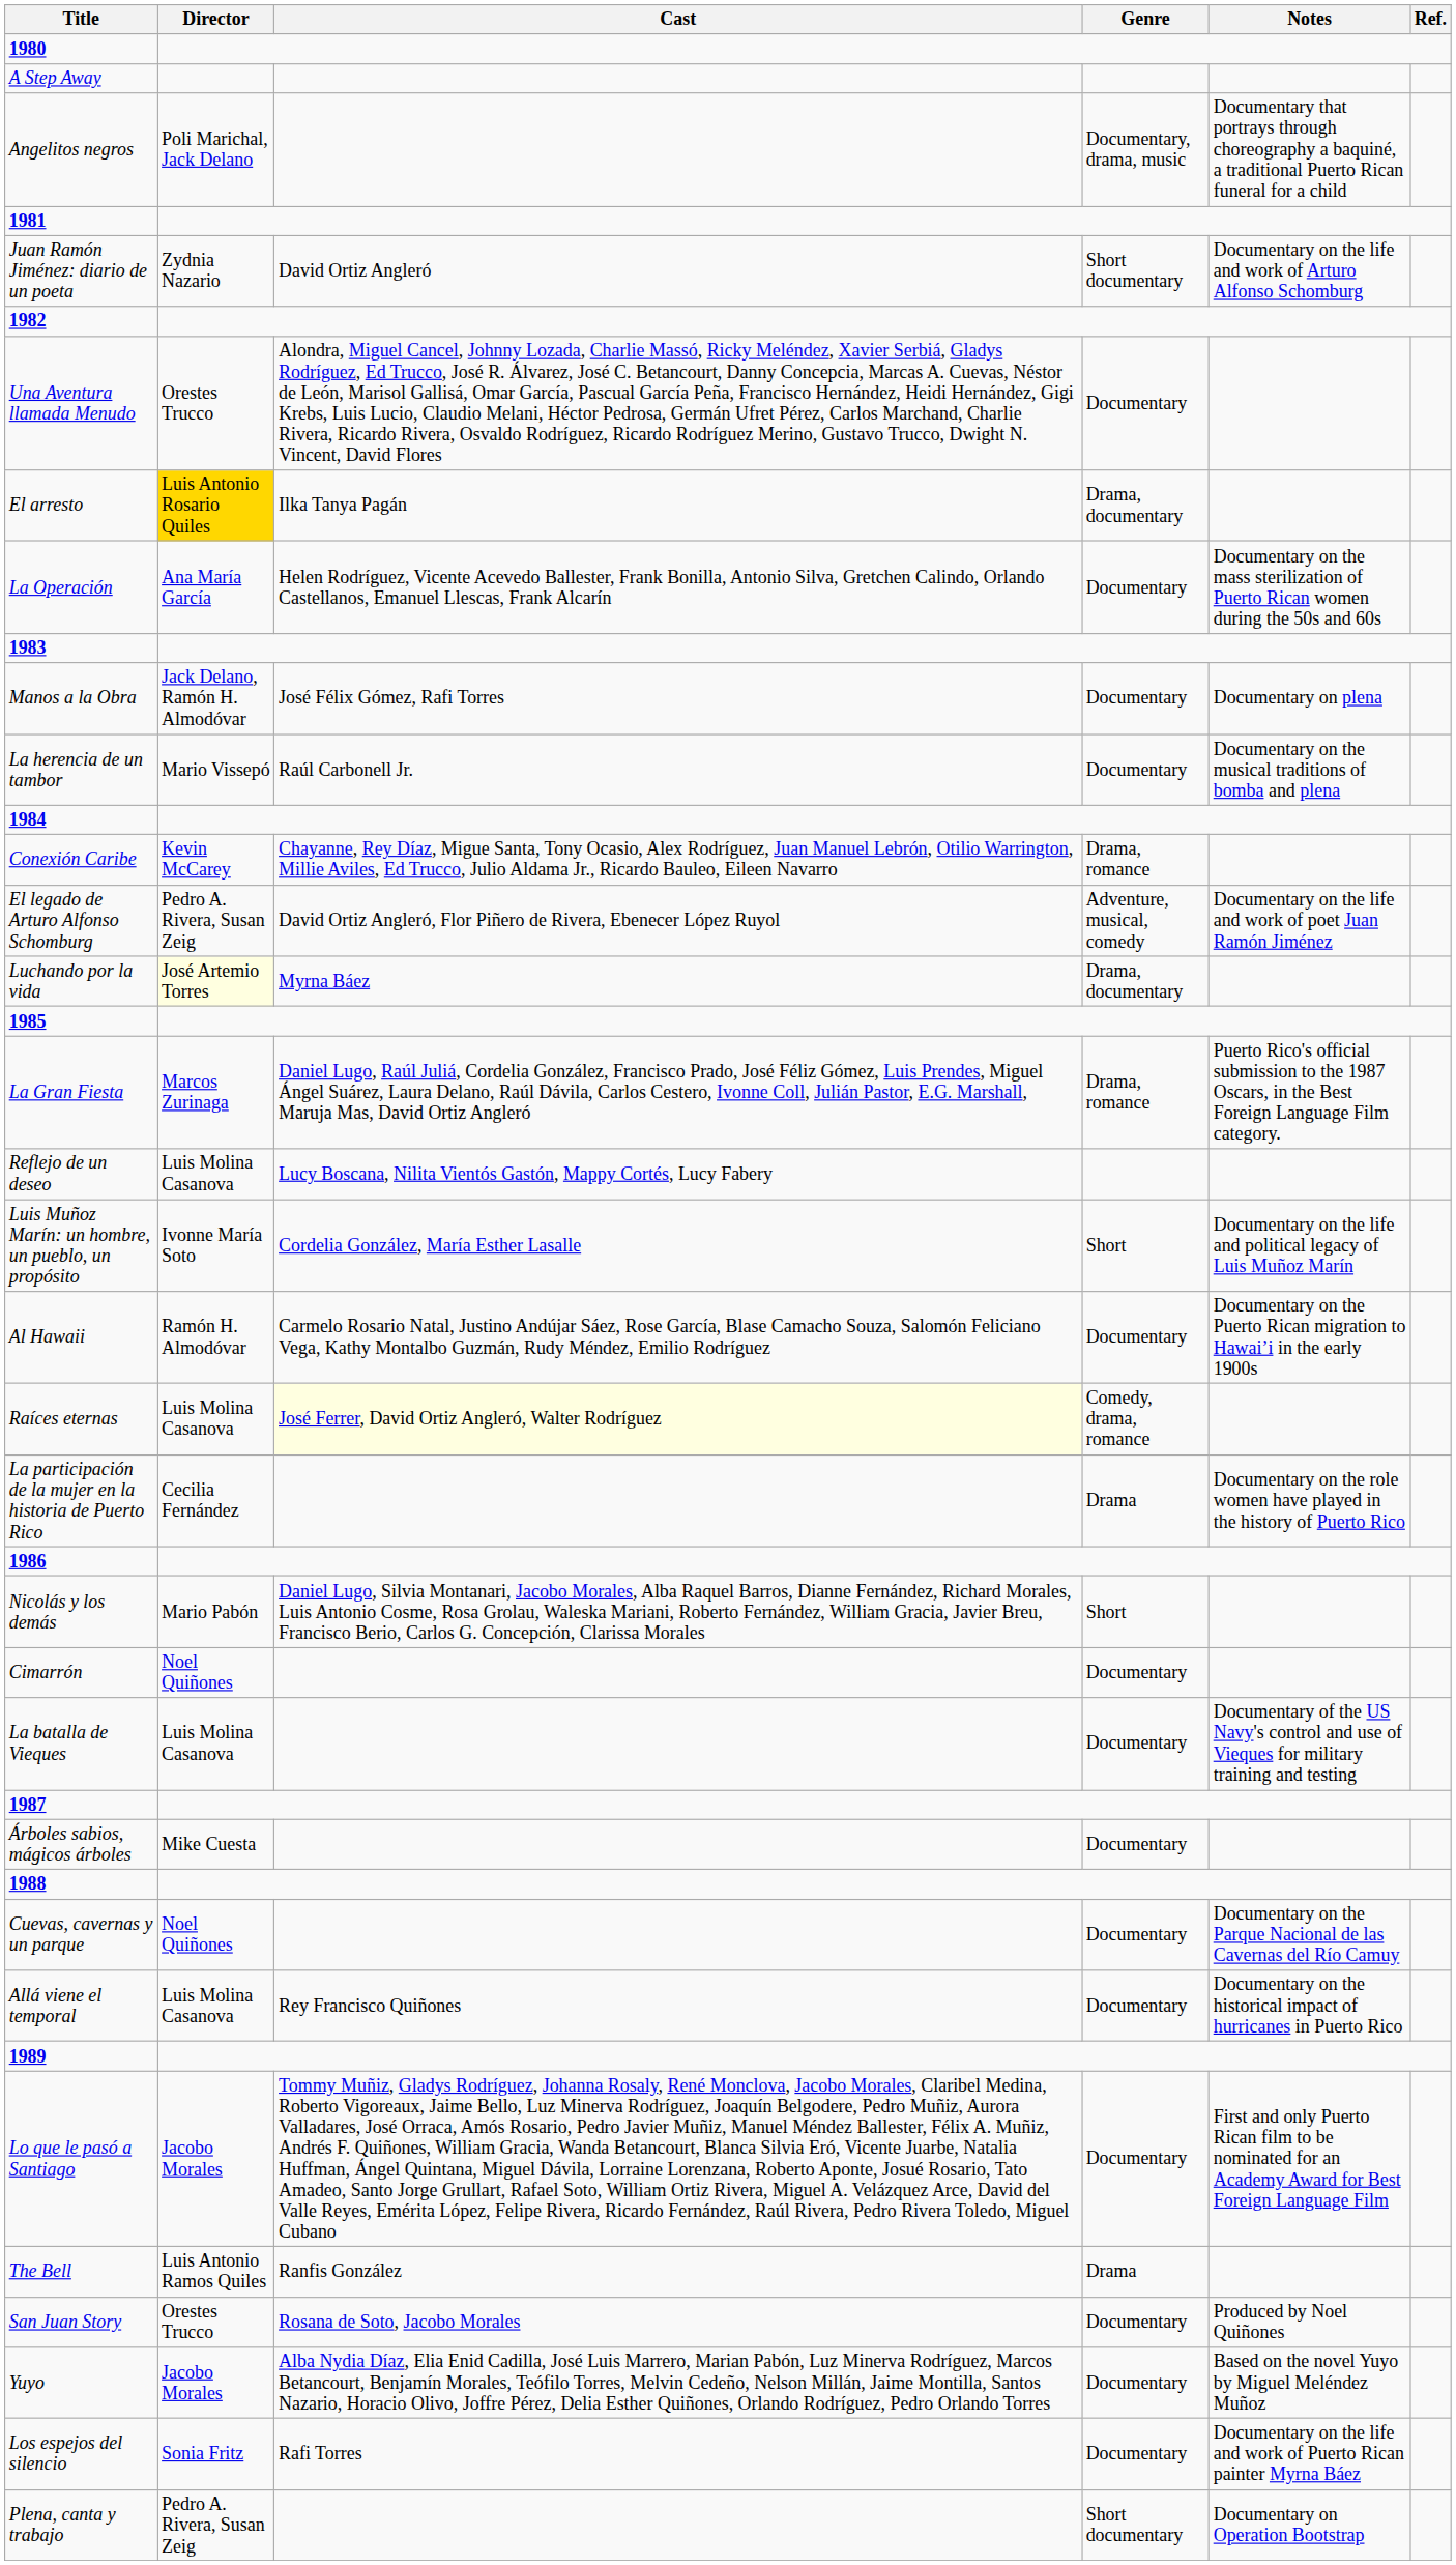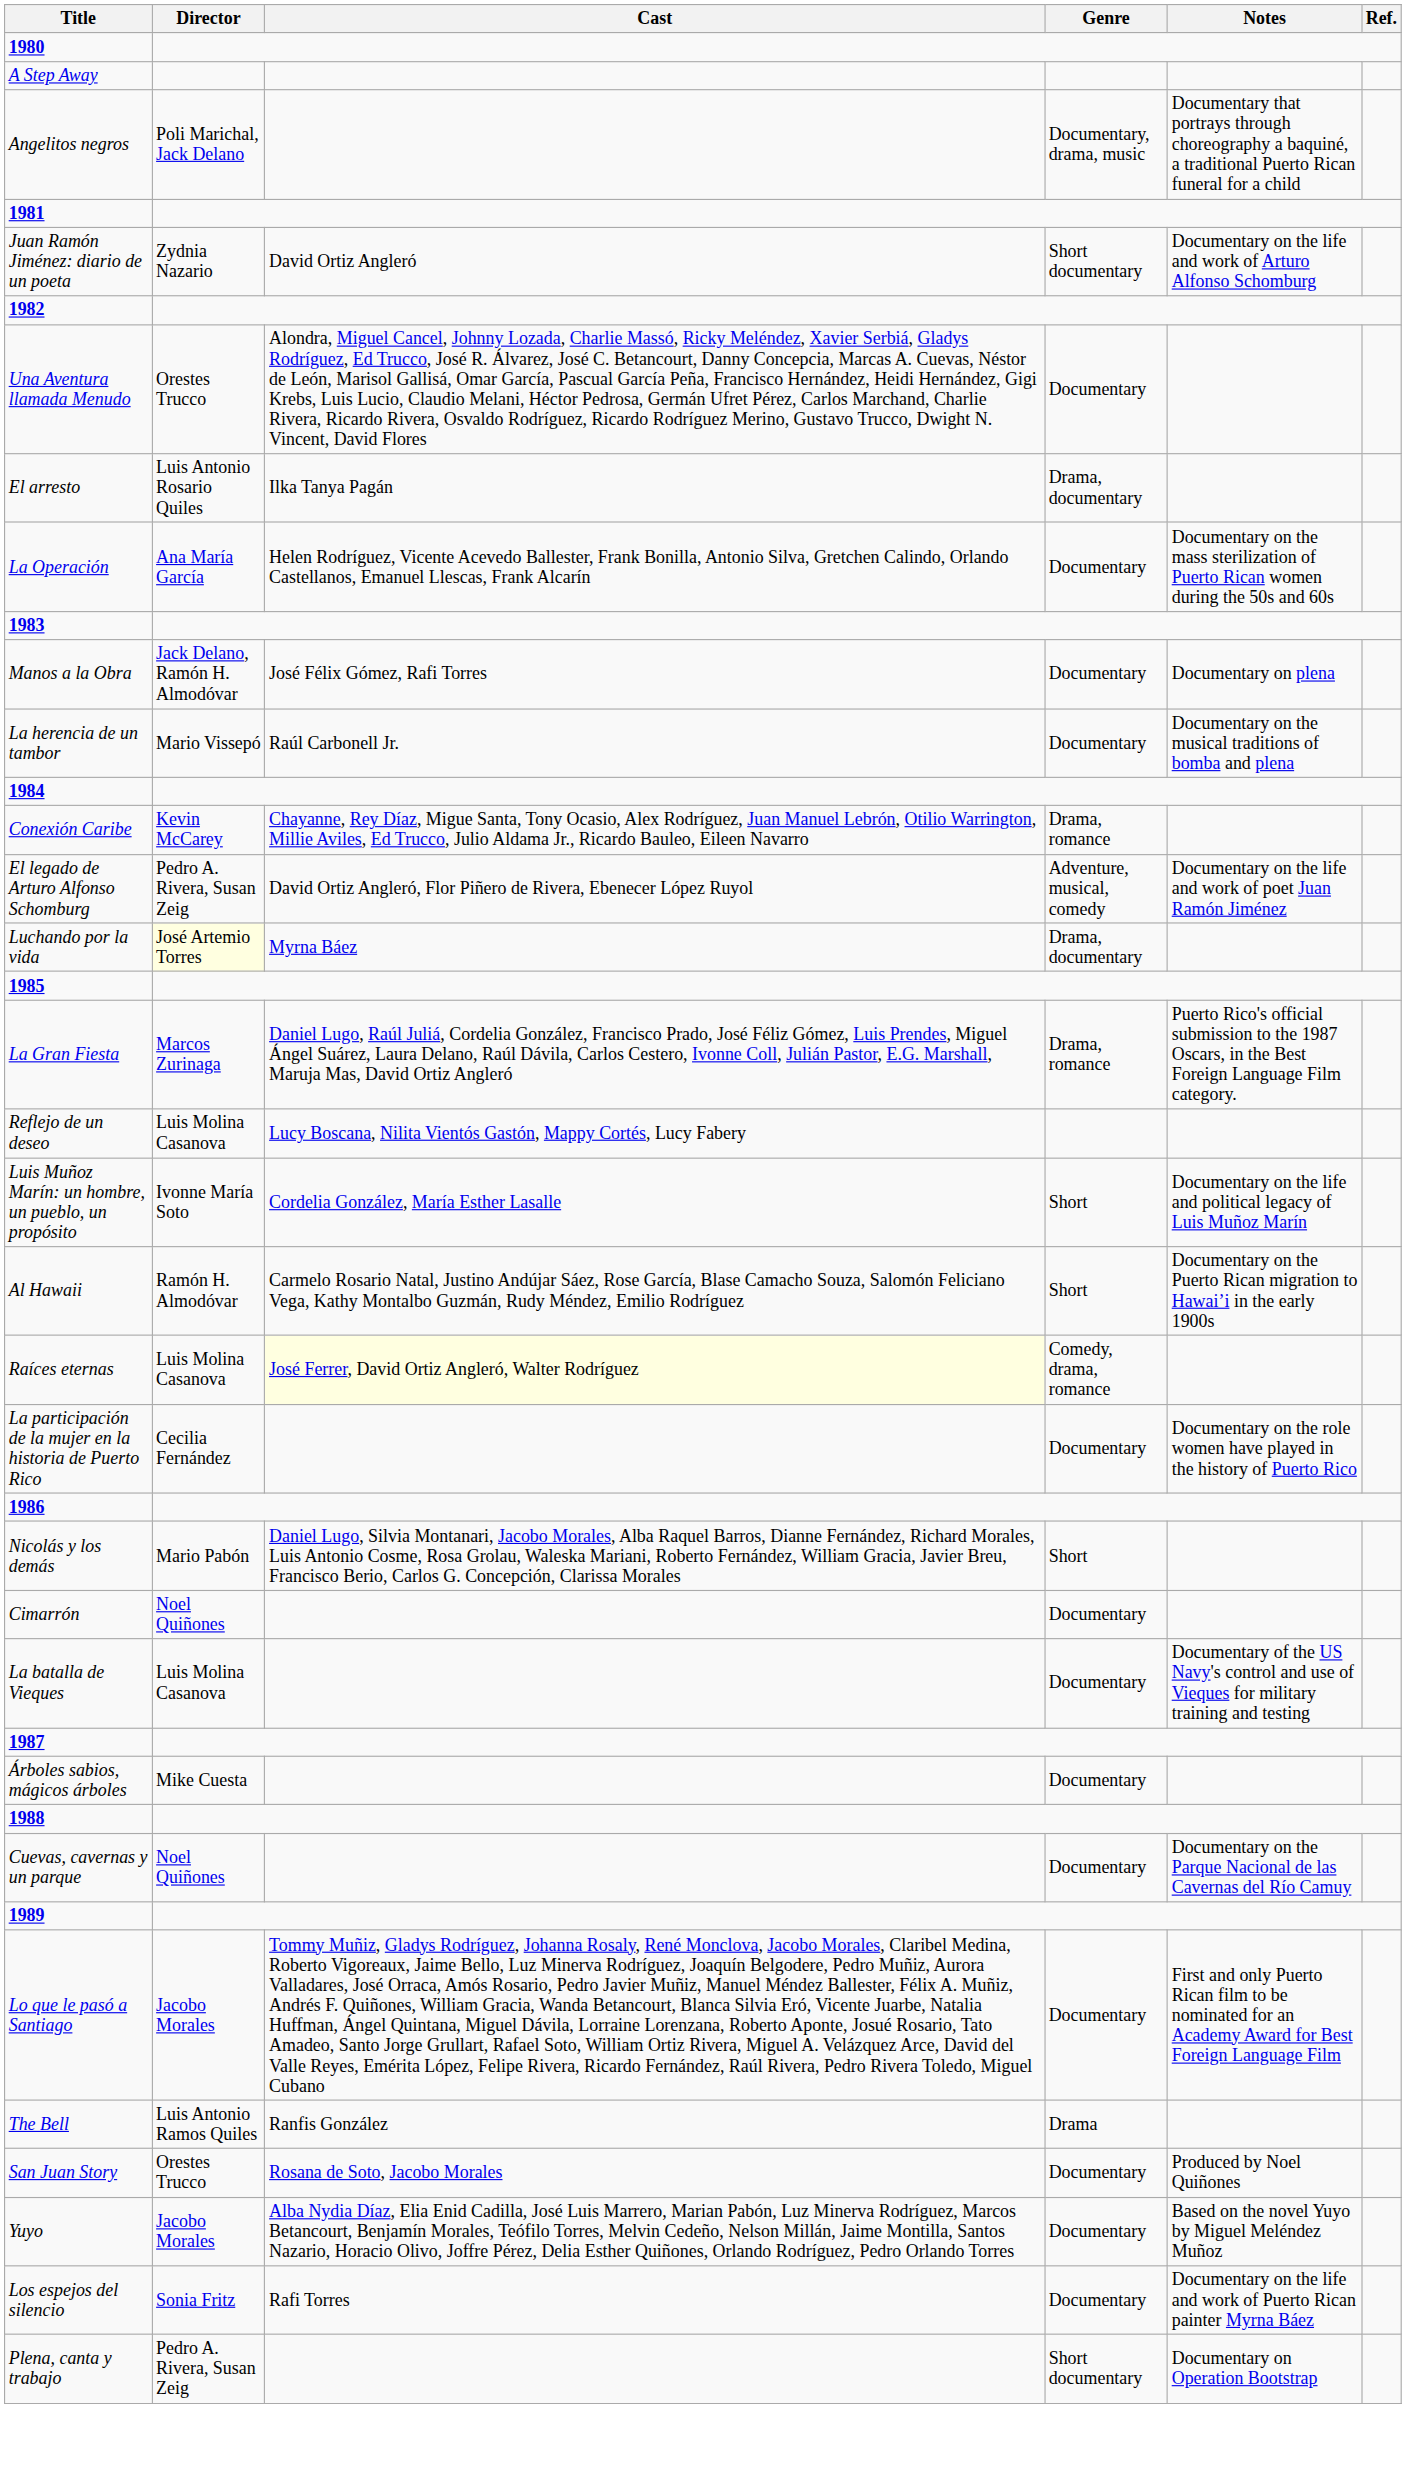 <table class="wikitable">
 <tr>
 <th>Title</th>
 <th>Director</th>
 <th>Cast</th>
 <th>Genre</th>
 <th>Notes</th>
 <th>Ref.</th>
 </tr>
 <tr>
 <td><strong><a href='#'>1980</a></strong></td>
 </tr>
 <tr>
 <td><em><a href='#'>A Step Away</a></em></td>
 <td></td>
 <td></td>
 <td></td>
 <td></td>
 <td></td>
 </tr>
 <tr>
 <td><em>Angelitos negros</em></td>
 <td>Poli Marichal, <a href='#'>Jack Delano</a></td>
 <td></td>
 <td>Documentary, drama, music</td>
 <td>Documentary that portrays through choreography a baquiné, a traditional Puerto Rican funeral for a child</td>
 <td></td>
 </tr>
 <tr>
 <td><strong><a href='#'>1981</a></strong></td>
 </tr>
 <tr>
 <td><em>Juan Ramón Jiménez: diario de un poeta</em></td>
 <td>Zydnia Nazario</td>
 <td>David Ortiz Angleró</td>
 <td>Short documentary</td>
 <td>Documentary on the life and work of <a href='#'>Arturo Alfonso Schomburg</a></td>
 <td></td>
 </tr>
 <tr>
 <td><strong><a href='#'>1982</a></strong></td>
 </tr>
 <tr>
 <td><em><a href='#'>Una Aventura llamada Menudo</a></em></td>
 <td>Orestes Trucco</td>
 <td>Alondra, <a href='#'>Miguel Cancel</a>, <a href='#'>Johnny Lozada</a>, <a href='#'>Charlie Massó</a>, <a href='#'>Ricky Meléndez</a>, <a href='#'>Xavier Serbiá</a>, <a href='#'>Gladys Rodríguez</a>, <a href='#'>Ed Trucco</a>, José R. Álvarez, José C. Betancourt, Danny Concepcia, Marcas A. Cuevas, Néstor de León, Marisol Gallisá, Omar García, Pascual García Peña, Francisco Hernández, Heidi Hernández, Gigi Krebs, Luis Lucio, Claudio Melani, Héctor Pedrosa, Germán Ufret Pérez, Carlos Marchand, Charlie Rivera, Ricardo Rivera, Osvaldo Rodríguez, Ricardo Rodríguez Merino, Gustavo Trucco, Dwight N. Vincent, David Flores</td>
 <td>Documentary</td>
 <td></td>
 <td></td>
 </tr>
 <tr>
 <td><em>El arresto</em></td>
-<td style="background: gold;">Luis Antonio Rosario Quiles</td>
+<td>Luis Antonio Rosario Quiles</td>
 <td>Ilka Tanya Pagán</td>
 <td>Drama, documentary</td>
 <td></td>
 <td></td>
 </tr>
 <tr>
 <td><em><a href='#'>La Operación</a></em></td>
 <td><a href='#'>Ana María García</a></td>
 <td>Helen Rodríguez, Vicente Acevedo Ballester, Frank Bonilla, Antonio Silva, Gretchen Calindo, Orlando Castellanos, Emanuel Llescas, Frank Alcarín</td>
 <td>Documentary</td>
 <td>Documentary on the mass sterilization of <a href='#'>Puerto Rican</a> women during the 50s and 60s</td>
 <td></td>
 </tr>
 <tr>
 <td><strong><a href='#'>1983</a></strong></td>
 </tr>
 <tr>
 <td><em>Manos a la Obra</em></td>
 <td><a href='#'>Jack Delano</a>, Ramón H. Almodóvar</td>
 <td>José Félix Gómez, Rafi Torres</td>
 <td>Documentary</td>
 <td>Documentary on <a href='#'>plena</a></td>
 <td></td>
 </tr>
 <tr>
 <td><em>La herencia de un tambor</em></td>
 <td>Mario Vissepó</td>
 <td>Raúl Carbonell Jr.</td>
 <td>Documentary</td>
 <td>Documentary on the musical traditions of <a href='#'>bomba</a> and <a href='#'>plena</a></td>
 <td></td>
 </tr>
 <tr>
 <td><strong><a href='#'>1984</a></strong></td>
 </tr>
 <tr>
 <td><em><a href='#'>Conexión Caribe</a></em></td>
 <td><a href='#'>Kevin McCarey</a></td>
 <td><a href='#'>Chayanne</a>, <a href='#'>Rey Díaz</a>, Migue Santa, Tony Ocasio, Alex Rodríguez, <a href='#'>Juan Manuel Lebrón</a>, <a href='#'>Otilio Warrington</a>, <a href='#'>Millie Aviles</a>, <a href='#'>Ed Trucco</a>, Julio Aldama Jr., Ricardo Bauleo, Eileen Navarro</td>
 <td>Drama, romance</td>
 <td></td>
 <td></td>
 </tr>
 <tr>
 <td><em>El legado de Arturo Alfonso Schomburg</em></td>
 <td>Pedro A. Rivera, Susan Zeig</td>
 <td>David Ortiz Angleró, Flor Piñero de Rivera, Ebenecer López Ruyol</td>
 <td>Adventure, musical, comedy</td>
 <td>Documentary on the life and work of poet <a href='#'>Juan Ramón Jiménez</a></td>
 <td></td>
 </tr>
 <tr>
 <td><em>Luchando por la vida</em></td>
 <td style="background: lightyellow;">José Artemio Torres</td>
 <td><a href='#'>Myrna Báez</a></td>
 <td>Drama, documentary</td>
 <td></td>
 <td></td>
 </tr>
 <tr>
 <td><strong><a href='#'>1985</a></strong></td>
 </tr>
 <tr>
 <td><em><a href='#'>La Gran Fiesta</a></em></td>
 <td><a href='#'>Marcos Zurinaga</a></td>
 <td><a href='#'>Daniel Lugo</a>, <a href='#'>Raúl Juliá</a>, Cordelia González, Francisco Prado, José Féliz Gómez, <a href='#'>Luis Prendes</a>, Miguel Ángel Suárez, Laura Delano, Raúl Dávila, Carlos Cestero, <a href='#'>Ivonne Coll</a>, <a href='#'>Julián Pastor</a>, <a href='#'>E.G. Marshall</a>, Maruja Mas, David Ortiz Angleró</td>
 <td>Drama, romance</td>
 <td>Puerto Rico's official submission to the 1987 Oscars, in the Best Foreign Language Film category.</td>
 <td></td>
 </tr>
 <tr>
 <td><em>Reflejo de un deseo</em></td>
 <td>Luis Molina Casanova</td>
 <td><a href='#'>Lucy Boscana</a>, <a href='#'>Nilita Vientós Gastón</a>, <a href='#'>Mappy Cortés</a>, Lucy Fabery</td>
 <td></td>
 <td></td>
 <td></td>
 </tr>
 <tr>
 <td><em>Luis Muñoz Marín: un hombre, un pueblo, un propósito</em></td>
 <td>Ivonne María Soto</td>
 <td><a href='#'>Cordelia González</a>, <a href='#'>María Esther Lasalle</a></td>
 <td>Short</td>
 <td>Documentary on the life and political legacy of <a href='#'>Luis Muñoz Marín</a></td>
 <td></td>
 </tr>
 <tr>
 <td><em>Al Hawaii</em></td>
 <td>Ramón H. Almodóvar</td>
 <td>Carmelo Rosario Natal, Justino Andújar Sáez, Rose García, Blase Camacho Souza, Salomón Feliciano Vega, Kathy Montalbo Guzmán, Rudy Méndez, Emilio Rodríguez</td>
-<td>Documentary</td>
+<td>Short</td>
 <td>Documentary on the Puerto Rican migration to <a href='#'>Hawai’i</a> in the early 1900s</td>
 <td></td>
 </tr>
 <tr>
 <td><em>Raíces eternas</em></td>
 <td>Luis Molina Casanova</td>
 <td style="background: lightyellow;"><a href='#'>José Ferrer</a>, David Ortiz Angleró, Walter Rodríguez</td>
 <td>Comedy, drama, romance</td>
 <td></td>
 <td></td>
 </tr>
 <tr>
 <td><em>La participación de la mujer en la historia de Puerto Rico</em></td>
 <td>Cecilia Fernández</td>
 <td></td>
-<td>Drama</td>
+<td>Documentary</td>
 <td>Documentary on the role women have played in the history of <a href='#'>Puerto Rico</a></td>
 <td></td>
 </tr>
 <tr>
 <td><strong><a href='#'>1986</a></strong></td>
 </tr>
 <tr>
 <td><em>Nicolás y los demás</em></td>
 <td>Mario Pabón</td>
 <td><a href='#'>Daniel Lugo</a>, Silvia Montanari, <a href='#'>Jacobo Morales</a>, Alba Raquel Barros, Dianne Fernández, Richard Morales, Luis Antonio Cosme, Rosa Grolau, Waleska Mariani, Roberto Fernández, William Gracia, Javier Breu, Francisco Berio, Carlos G. Concepción, Clarissa Morales</td>
 <td>Short</td>
 <td></td>
 <td></td>
 </tr>
 <tr>
 <td><em>Cimarrón</em></td>
 <td><a href='#'>Noel Quiñones</a></td>
 <td></td>
 <td>Documentary</td>
 <td></td>
 <td></td>
 </tr>
 <tr>
 <td><em>La batalla de Vieques</em></td>
 <td>Luis Molina Casanova</td>
 <td></td>
 <td>Documentary</td>
 <td>Documentary of the <a href='#'>US Navy</a>'s control and use of <a href='#'>Vieques</a> for military training and testing</td>
 <td></td>
 </tr>
 <tr>
 <td><strong><a href='#'>1987</a></strong></td>
 </tr>
 <tr>
 <td><em>Árboles sabios, mágicos árboles</em></td>
 <td>Mike Cuesta</td>
 <td></td>
 <td>Documentary</td>
 <td></td>
 <td></td>
 </tr>
 <tr>
 <td><strong><a href='#'>1988</a></strong></td>
 </tr>
 <tr>
 <td><em>Cuevas, cavernas y un parque</em></td>
 <td><a href='#'>Noel Quiñones</a></td>
 <td></td>
 <td>Documentary</td>
 <td>Documentary on the <a href='#'>Parque Nacional de las Cavernas del Río Camuy</a></td>
-<td></td>
-</tr>
-<tr>
-<td><em>Allá viene el temporal</em></td>
-<td>Luis Molina Casanova</td>
-<td>Rey Francisco Quiñones</td>
-<td>Documentary</td>
-<td>Documentary on the historical impact of <a href='#'>hurricanes</a> in Puerto Rico</td>
 <td></td>
 </tr>
 <tr>
 <td><strong><a href='#'>1989</a></strong></td>
 </tr>
 <tr>
 <td><em><a href='#'>Lo que le pasó a Santiago</a></em></td>
 <td><a href='#'>Jacobo Morales</a></td>
 <td><a href='#'>Tommy Muñiz</a>, <a href='#'>Gladys Rodríguez</a>, <a href='#'>Johanna Rosaly</a>, <a href='#'>René Monclova</a>, <a href='#'>Jacobo Morales</a>, Claribel Medina, Roberto Vigoreaux, Jaime Bello, Luz Minerva Rodríguez, Joaquín Belgodere, Pedro Muñiz, Aurora Valladares, José Orraca, Amós Rosario, Pedro Javier Muñiz, Manuel Méndez Ballester, Félix A. Muñiz, Andrés F. Quiñones, William Gracia, Wanda Betancourt, Blanca Silvia Eró, Vicente Juarbe, Natalia Huffman, Ángel Quintana, Miguel Dávila, Lorraine Lorenzana, Roberto Aponte, Josué Rosario, Tato Amadeo, Santo Jorge Grullart, Rafael Soto, William Ortiz Rivera, Miguel A. Velázquez Arce, David del Valle Reyes, Emérita López, Felipe Rivera, Ricardo Fernández, Raúl Rivera, Pedro Rivera Toledo, Miguel Cubano</td>
 <td>Documentary</td>
 <td>First and only Puerto Rican film to be nominated for an <a href='#'>Academy Award for Best Foreign Language Film</a></td>
 <td></td>
 </tr>
 <tr>
 <td><em><a href='#'>The Bell</a></em></td>
 <td>Luis Antonio Ramos Quiles</td>
 <td>Ranfis González</td>
 <td>Drama</td>
 <td></td>
 <td></td>
 </tr>
 <tr>
 <td><em><a href='#'>San Juan Story</a></em></td>
 <td>Orestes Trucco</td>
 <td><a href='#'>Rosana de Soto</a>, <a href='#'>Jacobo Morales</a></td>
 <td>Documentary</td>
 <td>Produced by Noel Quiñones</td>
 <td></td>
 </tr>
 <tr>
 <td><em>Yuyo</em></td>
 <td><a href='#'>Jacobo Morales</a></td>
 <td><a href='#'>Alba Nydia Díaz</a>, Elia Enid Cadilla, José Luis Marrero, Marian Pabón, Luz Minerva Rodríguez, Marcos Betancourt, Benjamín Morales, Teófilo Torres, Melvin Cedeño, Nelson Millán, Jaime Montilla, Santos Nazario, Horacio Olivo, Joffre Pérez, Delia Esther Quiñones, Orlando Rodríguez, Pedro Orlando Torres</td>
 <td>Documentary</td>
 <td>Based on the novel Yuyo by Miguel Meléndez Muñoz</td>
 <td></td>
 </tr>
 <tr>
 <td><em>Los espejos del silencio</em></td>
 <td><a href='#'>Sonia Fritz</a></td>
 <td>Rafi Torres</td>
 <td>Documentary</td>
 <td>Documentary on the life and work of Puerto Rican painter <a href='#'>Myrna Báez</a></td>
 <td></td>
 </tr>
 <tr>
 <td><em>Plena, canta y trabajo</em></td>
 <td>Pedro A. Rivera, Susan Zeig</td>
 <td></td>
 <td>Short documentary</td>
 <td>Documentary on <a href='#'>Operation Bootstrap</a></td>
 <td></td>
 </tr>
 <tr>
 </tr>
 </table>
